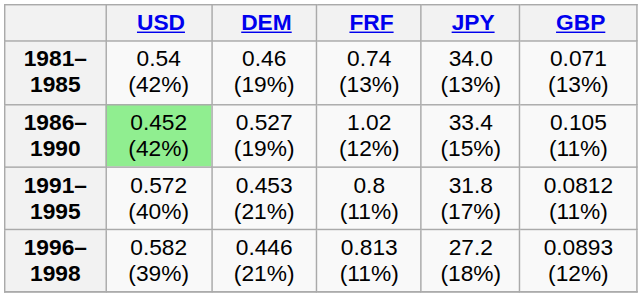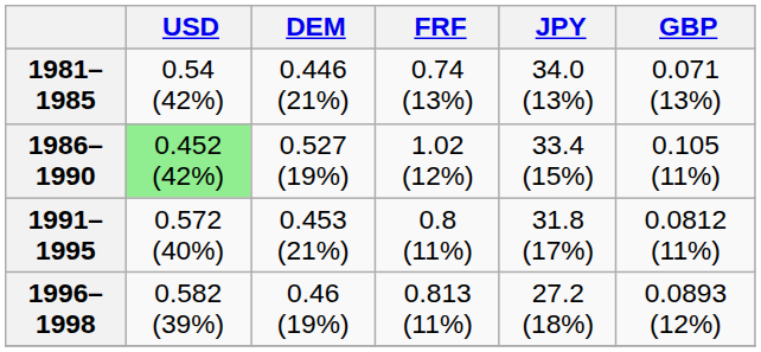 <table class="wikitable" style="font-size: 98%; text-align: center;" width="70%">
 <tr>
 <th></th>
 <th> <a href='#'>USD</a></th>
 <th> <a href='#'>DEM</a></th>
 <th> <a href='#'>FRF</a></th>
 <th> <a href='#'>JPY</a></th>
 <th> <a href='#'>GBP</a></th>
 </tr>
 <tr>
 <th>1981–1985</th>
 <td>0.54 (42%)</td>
-<td>0.46 (19%)</td>
+<td>0.446 (21%)</td>
 <td>0.74 (13%)</td>
 <td>34.0 (13%)</td>
 <td>0.071 (13%)</td>
 </tr>
 <tr>
 <th>1986–1990</th>
 <td style="background: lightgreen;">0.452 (42%)</td>
 <td>0.527 (19%)</td>
 <td>1.02 (12%)</td>
 <td>33.4 (15%)</td>
 <td>0.105 (11%)</td>
 </tr>
 <tr>
 <th>1991–1995</th>
 <td>0.572 (40%)</td>
 <td>0.453 (21%)</td>
 <td>0.8 (11%)</td>
 <td>31.8 (17%)</td>
 <td>0.0812 (11%)</td>
 </tr>
 <tr>
 <th>1996–1998</th>
 <td>0.582 (39%)</td>
-<td>0.446 (21%)</td>
+<td>0.46 (19%)</td>
 <td>0.813 (11%)</td>
 <td>27.2 (18%)</td>
 <td>0.0893 (12%)</td>
 </tr>
 <tr>
 </tr>
 </table>
